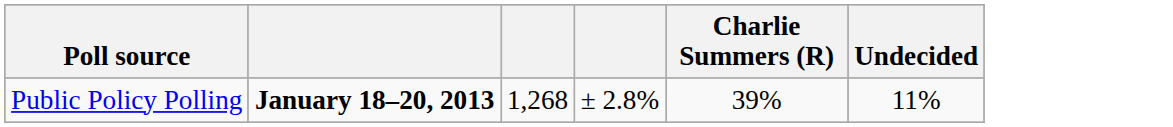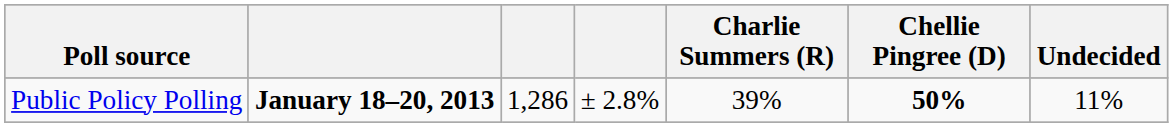 <table class="wikitable" style="text-align:center">
 <tr valign= bottom>
 <th>Poll source</th>
 <th></th>
 <th></th>
 <th></th>
 <th style="width:100px;">Charlie<br>Summers (R)</th>
+<th style="width:100px;">Chellie<br>Pingree (D)</th>
 <th>Undecided</th>
 </tr>
 <tr>
 <td align=left><a href='#'>Public Policy Polling</a></td>
 <td><strong>January 18–20, 2013</strong></td>
-<td>1,268</td>
+<td>1,286</td>
 <td>± 2.8%</td>
 <td>39%</td>
+<td><strong>50%</strong></td>
 <td>11%</td>
 </tr>
 </table>
